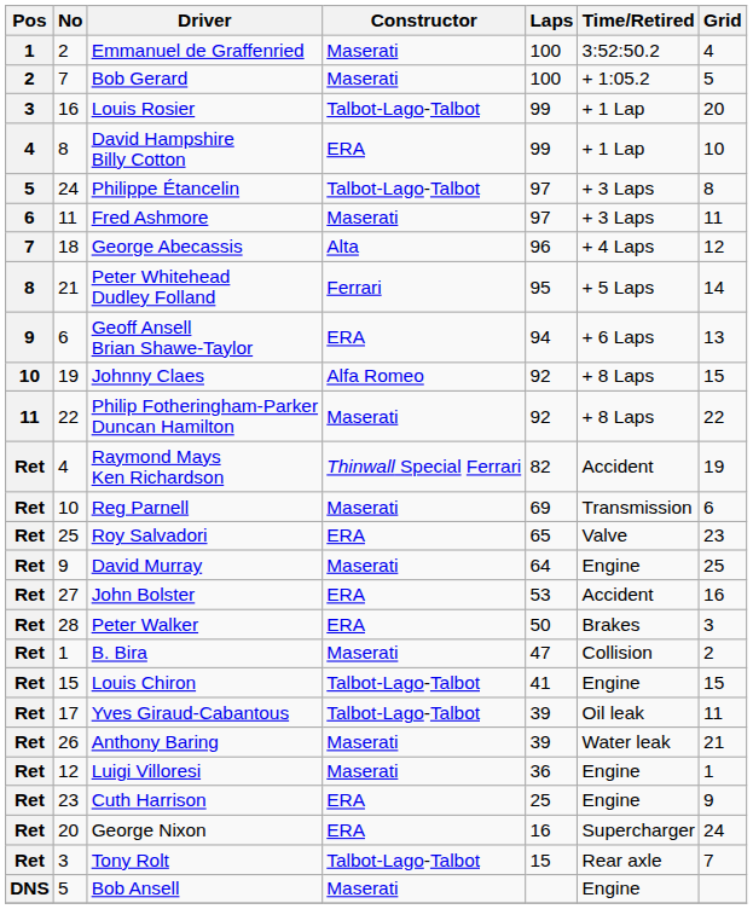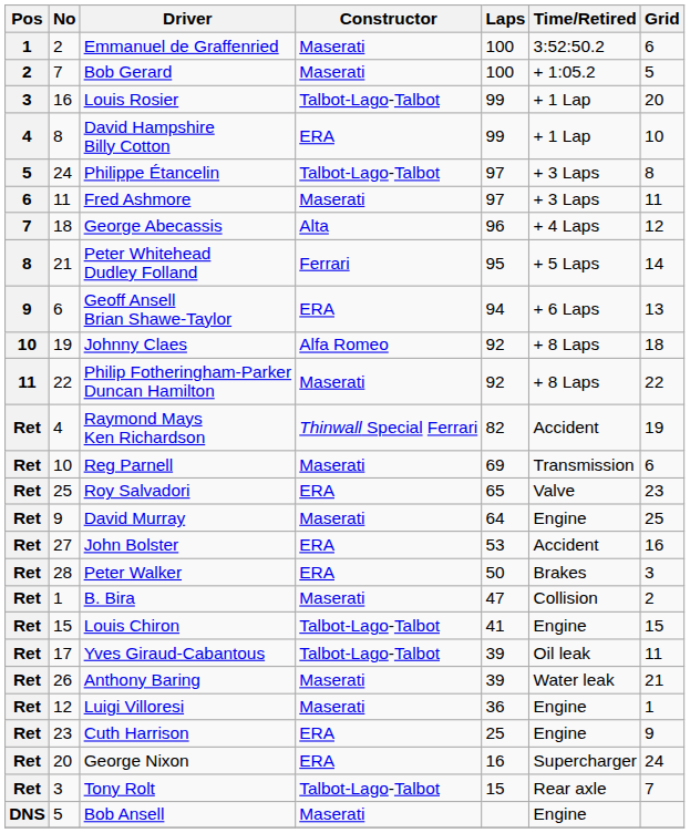 <table class="wikitable" style="font-size: 90%;">
 <tr>
 <th>Pos</th>
 <th>No</th>
 <th>Driver</th>
 <th>Constructor</th>
 <th>Laps</th>
 <th>Time/Retired</th>
 <th>Grid</th>
 </tr>
 <tr>
 <th>1</th>
 <td>2</td>
 <td> <a href='#'>Emmanuel de Graffenried</a></td>
 <td><a href='#'>Maserati</a></td>
 <td>100</td>
 <td>3:52:50.2</td>
-<td>4</td>
+<td>6</td>
 </tr>
 <tr>
 <th>2</th>
 <td>7</td>
 <td> <a href='#'>Bob Gerard</a></td>
 <td><a href='#'>Maserati</a></td>
 <td>100</td>
 <td>+ 1:05.2</td>
 <td>5</td>
 </tr>
 <tr>
 <th>3</th>
 <td>16</td>
 <td> <a href='#'>Louis Rosier</a></td>
 <td><a href='#'>Talbot-Lago</a>-<a href='#'>Talbot</a></td>
 <td>99</td>
 <td>+ 1 Lap</td>
 <td>20</td>
 </tr>
 <tr>
 <th>4</th>
 <td>8</td>
 <td> <a href='#'>David Hampshire</a><br> <a href='#'>Billy Cotton</a></td>
 <td><a href='#'>ERA</a></td>
 <td>99</td>
 <td>+ 1 Lap</td>
 <td>10</td>
 </tr>
 <tr>
 <th>5</th>
 <td>24</td>
 <td> <a href='#'>Philippe Étancelin</a></td>
 <td><a href='#'>Talbot-Lago</a>-<a href='#'>Talbot</a></td>
 <td>97</td>
 <td>+ 3 Laps</td>
 <td>8</td>
 </tr>
 <tr>
 <th>6</th>
 <td>11</td>
 <td> <a href='#'>Fred Ashmore</a></td>
 <td><a href='#'>Maserati</a></td>
 <td>97</td>
 <td>+ 3 Laps</td>
 <td>11</td>
 </tr>
 <tr>
 <th>7</th>
 <td>18</td>
 <td> <a href='#'>George Abecassis</a></td>
 <td><a href='#'>Alta</a></td>
 <td>96</td>
 <td>+ 4 Laps</td>
 <td>12</td>
 </tr>
 <tr>
 <th>8</th>
 <td>21</td>
 <td> <a href='#'>Peter Whitehead</a><br> <a href='#'>Dudley Folland</a></td>
 <td><a href='#'>Ferrari</a></td>
 <td>95</td>
 <td>+ 5 Laps</td>
 <td>14</td>
 </tr>
 <tr>
 <th>9</th>
 <td>6</td>
 <td> <a href='#'>Geoff Ansell</a><br> <a href='#'>Brian Shawe-Taylor</a></td>
 <td><a href='#'>ERA</a></td>
 <td>94</td>
 <td>+ 6 Laps</td>
 <td>13</td>
 </tr>
 <tr>
 <th>10</th>
 <td>19</td>
 <td> <a href='#'>Johnny Claes</a></td>
 <td><a href='#'>Alfa Romeo</a></td>
 <td>92</td>
 <td>+ 8 Laps</td>
-<td>15</td>
+<td>18</td>
 </tr>
 <tr>
 <th>11</th>
 <td>22</td>
 <td> <a href='#'>Philip Fotheringham-Parker</a><br> <a href='#'>Duncan Hamilton</a></td>
 <td><a href='#'>Maserati</a></td>
 <td>92</td>
 <td>+ 8 Laps</td>
 <td>22</td>
 </tr>
 <tr>
 <th>Ret</th>
 <td>4</td>
 <td> <a href='#'>Raymond Mays</a><br> <a href='#'>Ken Richardson</a></td>
 <td><a href='#'><em>Thinwall</em> Special</a> <a href='#'>Ferrari</a></td>
 <td>82</td>
 <td>Accident</td>
 <td>19</td>
 </tr>
 <tr>
 <th>Ret</th>
 <td>10</td>
 <td> <a href='#'>Reg Parnell</a></td>
 <td><a href='#'>Maserati</a></td>
 <td>69</td>
 <td>Transmission</td>
 <td>6</td>
 </tr>
 <tr>
 <th>Ret</th>
 <td>25</td>
 <td> <a href='#'>Roy Salvadori</a></td>
 <td><a href='#'>ERA</a></td>
 <td>65</td>
 <td>Valve</td>
 <td>23</td>
 </tr>
 <tr>
 <th>Ret</th>
 <td>9</td>
 <td> <a href='#'>David Murray</a></td>
 <td><a href='#'>Maserati</a></td>
 <td>64</td>
 <td>Engine</td>
 <td>25</td>
 </tr>
 <tr>
 <th>Ret</th>
 <td>27</td>
 <td> <a href='#'>John Bolster</a></td>
 <td><a href='#'>ERA</a></td>
 <td>53</td>
 <td>Accident</td>
 <td>16</td>
 </tr>
 <tr>
 <th>Ret</th>
 <td>28</td>
 <td> <a href='#'>Peter Walker</a></td>
 <td><a href='#'>ERA</a></td>
 <td>50</td>
 <td>Brakes</td>
 <td>3</td>
 </tr>
 <tr>
 <th>Ret</th>
 <td>1</td>
 <td> <a href='#'>B. Bira</a></td>
 <td><a href='#'>Maserati</a></td>
 <td>47</td>
 <td>Collision</td>
 <td>2</td>
 </tr>
 <tr>
 <th>Ret</th>
 <td>15</td>
 <td> <a href='#'>Louis Chiron</a></td>
 <td><a href='#'>Talbot-Lago</a>-<a href='#'>Talbot</a></td>
 <td>41</td>
 <td>Engine</td>
 <td>15</td>
 </tr>
 <tr>
 <th>Ret</th>
 <td>17</td>
 <td> <a href='#'>Yves Giraud-Cabantous</a></td>
 <td><a href='#'>Talbot-Lago</a>-<a href='#'>Talbot</a></td>
 <td>39</td>
 <td>Oil leak</td>
 <td>11</td>
 </tr>
 <tr>
 <th>Ret</th>
 <td>26</td>
 <td> <a href='#'>Anthony Baring</a></td>
 <td><a href='#'>Maserati</a></td>
 <td>39</td>
 <td>Water leak</td>
 <td>21</td>
 </tr>
 <tr>
 <th>Ret</th>
 <td>12</td>
 <td> <a href='#'>Luigi Villoresi</a></td>
 <td><a href='#'>Maserati</a></td>
 <td>36</td>
 <td>Engine</td>
 <td>1</td>
 </tr>
 <tr>
 <th>Ret</th>
 <td>23</td>
 <td> <a href='#'>Cuth Harrison</a></td>
 <td><a href='#'>ERA</a></td>
 <td>25</td>
 <td>Engine</td>
 <td>9</td>
 </tr>
 <tr>
 <th>Ret</th>
 <td>20</td>
 <td> George Nixon</td>
 <td><a href='#'>ERA</a></td>
 <td>16</td>
 <td>Supercharger</td>
 <td>24</td>
 </tr>
 <tr>
 <th>Ret</th>
 <td>3</td>
 <td> <a href='#'>Tony Rolt</a></td>
 <td><a href='#'>Talbot-Lago</a>-<a href='#'>Talbot</a></td>
 <td>15</td>
 <td>Rear axle</td>
 <td>7</td>
 </tr>
 <tr>
 <th>DNS</th>
 <td>5</td>
 <td> <a href='#'>Bob Ansell</a></td>
 <td><a href='#'>Maserati</a></td>
 <td></td>
 <td>Engine</td>
 <td></td>
 </tr>
 <tr>
 </tr>
 </table>
